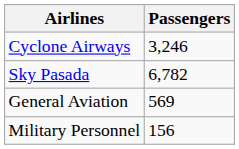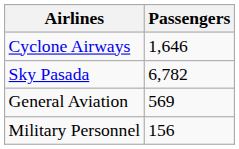 <table class="wikitable sortable">
 <tr valign="middle">
 <th>Airlines</th>
 <th>Passengers</th>
 </tr>
 <tr>
 <td><a href='#'>Cyclone Airways</a></td>
-<td>3,246</td>
+<td>1,646</td>
 </tr>
 <tr>
 <td><a href='#'>Sky Pasada</a></td>
 <td>6,782</td>
 </tr>
 <tr>
 <td>General Aviation</td>
 <td>569</td>
 </tr>
 <tr>
 <td>Military Personnel</td>
 <td>156</td>
 </tr>
 </table>
